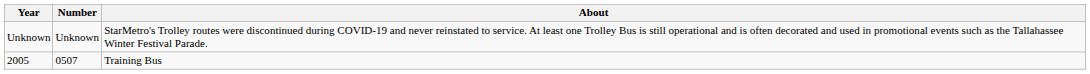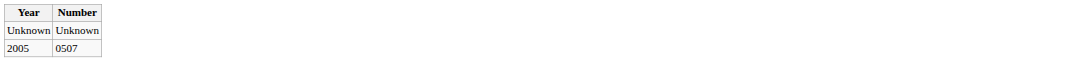 <table class="wikitable">
 <tr>
 <th>Year</th>
 <th>Number</th>
-<th>About</th>
 </tr>
 <tr>
 <td>Unknown</td>
 <td>Unknown</td>
-<td>StarMetro's Trolley routes were discontinued during COVID-19 and never reinstated to service. At least one Trolley Bus is still operational and is often decorated and used in promotional events such as the Tallahassee Winter Festival Parade.</td>
 </tr>
 <tr>
 <td>2005</td>
 <td>0507</td>
-<td>Training Bus</td>
 </tr>
 </table>
